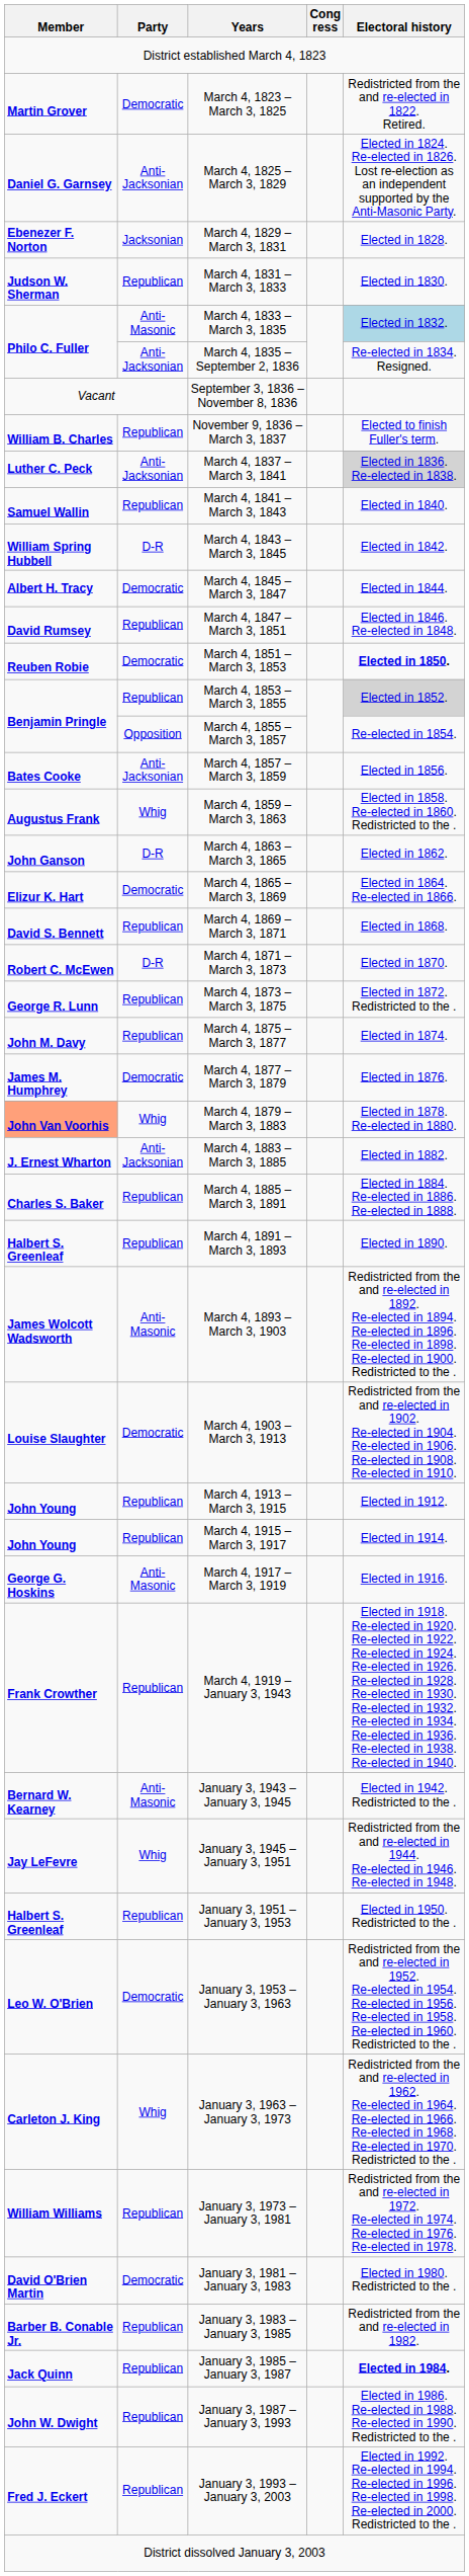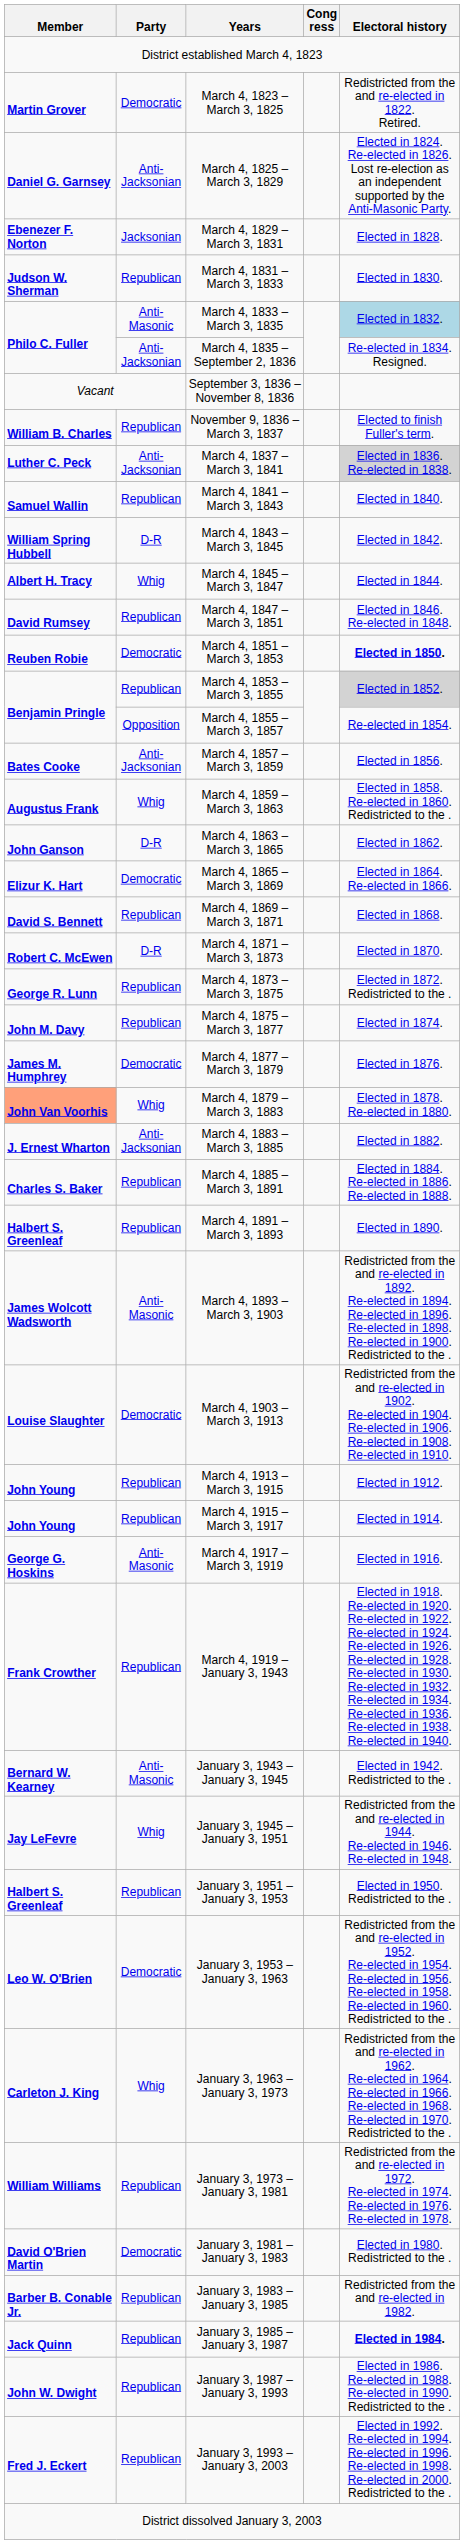 <table class=wikitable style="text-align:center">
 <tr valign=bottom>
 <th>Member</th>
 <th>Party</th>
 <th>Years</th>
 <th>Cong<br>ress</th>
 <th>Electoral history</th>
 </tr>
 <tr style="height:3em">
 <td colspan=5>District established March 4, 1823</td>
 </tr>
 <tr style="height:3em">
 <td align=left><br><strong><a href='#'>Martin Grover</a></strong><br></td>
 <td><a href='#'>Democratic</a></td>
 <td nowrap>March 4, 1823 –<br>March 3, 1825</td>
 <td></td>
 <td>Redistricted from the  and <a href='#'>re-elected in 1822</a>.<br>Retired.</td>
 </tr>
 <tr style="height:3em">
 <td align=left><br><strong><a href='#'>Daniel G. Garnsey</a></strong><br></td>
 <td><a href='#'>Anti-Jacksonian</a></td>
 <td nowrap>March 4, 1825 –<br>March 3, 1829</td>
 <td></td>
 <td><a href='#'>Elected in 1824</a>.<br><a href='#'>Re-elected in 1826</a>.<br>Lost re-election as an independent supported by the <a href='#'>Anti-Masonic Party</a>.</td>
 </tr>
 <tr style="height:3em">
 <td align=left><strong><a href='#'>Ebenezer F. Norton</a></strong><br></td>
 <td><a href='#'>Jacksonian</a></td>
 <td nowrap>March 4, 1829 –<br>March 3, 1831</td>
 <td></td>
 <td><a href='#'>Elected in 1828</a>.<br></td>
 </tr>
 <tr style="height:3em">
 <td align=left><br><strong><a href='#'>Judson W. Sherman</a></strong><br></td>
 <td><a href='#'>Republican</a></td>
 <td nowrap>March 4, 1831 –<br>March 3, 1833</td>
 <td></td>
 <td><a href='#'>Elected in 1830</a>.<br></td>
 </tr>
 <tr style="height:3em">
 <td align=left rowspan=2 nowrap><br><strong><a href='#'>Philo C. Fuller</a></strong><br></td>
 <td><a href='#'>Anti-Masonic</a></td>
 <td nowrap>March 4, 1833 –<br>March 3, 1835</td>
 <td rowspan=2></td>
 <td style="background: lightblue;"><a href='#'>Elected in 1832</a>.<br></td>
 </tr>
 <tr style="height:3em">
 <td><a href='#'>Anti-Jacksonian</a></td>
 <td nowrap>March 4, 1835 –<br>September 2, 1836</td>
 <td><a href='#'>Re-elected in 1834</a>.<br>Resigned.</td>
 </tr>
 <tr style="height:3em">
 <td colspan=2><em>Vacant</em></td>
 <td nowrap>September 3, 1836 –<br>November 8, 1836</td>
 <td></td>
 <td></td>
 </tr>
 <tr style="height:3em">
 <td align=left><br><strong><a href='#'>William B. Charles</a></strong><br></td>
 <td><a href='#'>Republican</a></td>
 <td nowrap>November 9, 1836 –<br>March 3, 1837</td>
 <td></td>
 <td><a href='#'>Elected to finish Fuller's term</a>.<br></td>
 </tr>
 <tr style="height:3em">
 <td align=left><strong><a href='#'>Luther C. Peck</a></strong><br></td>
 <td><a href='#'>Anti-Jacksonian</a></td>
 <td nowrap>March 4, 1837 –<br>March 3, 1841</td>
 <td></td>
 <td style="background: lightgrey;"><a href='#'>Elected in 1836</a>.<br><a href='#'>Re-elected in 1838</a>.<br></td>
 </tr>
 <tr style="height:3em">
 <td align=left><br><strong><a href='#'>Samuel Wallin</a></strong><br></td>
 <td><a href='#'>Republican</a></td>
 <td nowrap>March 4, 1841 –<br>March 3, 1843</td>
 <td></td>
 <td><a href='#'>Elected in 1840</a>.<br></td>
 </tr>
 <tr style="height:3em">
 <td align=left><br><strong><a href='#'>William Spring Hubbell</a></strong><br></td>
 <td><a href='#'>D-R</a></td>
 <td nowrap>March 4, 1843 –<br>March 3, 1845</td>
 <td></td>
 <td><a href='#'>Elected in 1842</a>.<br></td>
 </tr>
 <tr style="height:3em">
 <td align=left><strong><a href='#'>Albert H. Tracy</a></strong><br></td>
-<td><a href='#'>Democratic</a></td>
+<td><a href='#'>Whig</a></td>
 <td nowrap>March 4, 1845 –<br>March 3, 1847</td>
 <td></td>
 <td><a href='#'>Elected in 1844</a>.<br></td>
 </tr>
 <tr style="height:3em">
 <td align=left><br><strong><a href='#'>David Rumsey</a></strong><br></td>
 <td><a href='#'>Republican</a></td>
 <td nowrap>March 4, 1847 –<br>March 3, 1851</td>
 <td></td>
 <td><a href='#'>Elected in 1846</a>.<br><a href='#'>Re-elected in 1848</a>.<br></td>
 </tr>
 <tr style="height:3em">
 <td align=left><br><strong><a href='#'>Reuben Robie</a></strong><br></td>
 <td><a href='#'>Democratic</a></td>
 <td nowrap>March 4, 1851 –<br>March 3, 1853</td>
 <td></td>
 <td><strong><a href='#'>Elected in 1850</a>.<br></strong></td>
 </tr>
 <tr style="height:3em">
 <td align=left rowspan=2 nowrap><br><strong><a href='#'>Benjamin Pringle</a></strong><br></td>
 <td><a href='#'>Republican</a></td>
 <td nowrap>March 4, 1853 –<br>March 3, 1855</td>
 <td rowspan=2></td>
 <td style="background: lightgrey;"><a href='#'>Elected in 1852</a>.<br></td>
 </tr>
 <tr style="height:3em">
 <td><a href='#'>Opposition</a></td>
 <td nowrap>March 4, 1855 –<br>March 3, 1857</td>
 <td><a href='#'>Re-elected in 1854</a>.<br></td>
 </tr>
 <tr style="height:3em">
 <td align=left><br><strong><a href='#'>Bates Cooke</a></strong><br></td>
 <td><a href='#'>Anti-Jacksonian</a></td>
 <td nowrap>March 4, 1857 –<br>March 3, 1859</td>
 <td></td>
 <td><a href='#'>Elected in 1856</a>.<br></td>
 </tr>
 <tr style="height:3em">
 <td align=left><br><strong><a href='#'>Augustus Frank</a></strong><br></td>
 <td><a href='#'>Whig</a></td>
 <td nowrap>March 4, 1859 –<br>March 3, 1863</td>
 <td></td>
 <td><a href='#'>Elected in 1858</a>.<br><a href='#'>Re-elected in 1860</a>.<br>Redistricted to the .</td>
 </tr>
 <tr style="height:3em">
 <td align=left><br><strong><a href='#'>John Ganson</a></strong><br></td>
 <td><a href='#'>D-R</a></td>
 <td nowrap>March 4, 1863 –<br>March 3, 1865</td>
 <td></td>
 <td><a href='#'>Elected in 1862</a>.<br></td>
 </tr>
 <tr style="height:3em">
 <td align=left><br><strong><a href='#'>Elizur K. Hart</a></strong><br></td>
 <td><a href='#'>Democratic</a></td>
 <td nowrap>March 4, 1865 –<br>March 3, 1869</td>
 <td></td>
 <td><a href='#'>Elected in 1864</a>.<br><a href='#'>Re-elected in 1866</a>.<br></td>
 </tr>
 <tr style="height:3em">
 <td align=left><br><strong><a href='#'>David S. Bennett</a></strong><br></td>
 <td><a href='#'>Republican</a></td>
 <td nowrap>March 4, 1869 –<br>March 3, 1871</td>
 <td></td>
 <td><a href='#'>Elected in 1868</a>.<br></td>
 </tr>
 <tr style="height:3em">
 <td align=left><br><strong><a href='#'>Robert C. McEwen</a></strong><br></td>
 <td><a href='#'>D-R</a></td>
 <td nowrap>March 4, 1871 –<br>March 3, 1873</td>
 <td></td>
 <td><a href='#'>Elected in 1870</a>.<br></td>
 </tr>
 <tr style="height:3em">
 <td align=left><br><strong><a href='#'>George R. Lunn</a></strong><br></td>
 <td><a href='#'>Republican</a></td>
 <td nowrap>March 4, 1873 –<br>March 3, 1875</td>
 <td></td>
 <td><a href='#'>Elected in 1872</a>.<br>Redistricted to the .</td>
 </tr>
 <tr style="height:3em">
 <td align=left><br><strong><a href='#'>John M. Davy</a></strong><br></td>
 <td><a href='#'>Republican</a></td>
 <td nowrap>March 4, 1875 –<br>March 3, 1877</td>
 <td></td>
 <td><a href='#'>Elected in 1874</a>.<br></td>
 </tr>
 <tr style="height:3em">
 <td align=left><br><strong><a href='#'>James M. Humphrey</a></strong><br></td>
 <td><a href='#'>Democratic</a></td>
 <td nowrap>March 4, 1877 –<br>March 3, 1879</td>
 <td></td>
 <td><a href='#'>Elected in 1876</a>.<br></td>
 </tr>
 <tr style="height:3em">
 <td align=left style="background: lightsalmon;"><br><strong><a href='#'>John Van Voorhis</a></strong><br></td>
 <td><a href='#'>Whig</a></td>
 <td nowrap>March 4, 1879 –<br>March 3, 1883</td>
 <td></td>
 <td><a href='#'>Elected in 1878</a>.<br><a href='#'>Re-elected in 1880</a>.<br></td>
 </tr>
 <tr style="height:3em">
 <td align=left><br><strong><a href='#'>J. Ernest Wharton</a></strong><br></td>
 <td><a href='#'>Anti-Jacksonian</a></td>
 <td nowrap>March 4, 1883 –<br>March 3, 1885</td>
 <td></td>
 <td><a href='#'>Elected in 1882</a>.<br></td>
 </tr>
 <tr style="height:3em">
 <td align=left><br><strong><a href='#'>Charles S. Baker</a></strong><br></td>
 <td><a href='#'>Republican</a></td>
 <td nowrap>March 4, 1885 –<br>March 3, 1891</td>
 <td></td>
 <td><a href='#'>Elected in 1884</a>.<br><a href='#'>Re-elected in 1886</a>.<br><a href='#'>Re-elected in 1888</a>.<br></td>
 </tr>
 <tr style="height:3em">
 <td align=left><br><strong><a href='#'>Halbert S. Greenleaf</a></strong><br></td>
 <td><a href='#'>Republican</a></td>
 <td nowrap>March 4, 1891 –<br>March 3, 1893</td>
 <td></td>
 <td><a href='#'>Elected in 1890</a>.<br></td>
 </tr>
 <tr style="height:3em">
 <td align=left><br><strong><a href='#'>James Wolcott Wadsworth</a></strong><br></td>
 <td><a href='#'>Anti-Masonic</a></td>
 <td nowrap>March 4, 1893 –<br>March 3, 1903</td>
 <td></td>
 <td>Redistricted from the  and <a href='#'>re-elected in 1892</a>.<br><a href='#'>Re-elected in 1894</a>.<br><a href='#'>Re-elected in 1896</a>.<br><a href='#'>Re-elected in 1898</a>.<br><a href='#'>Re-elected in 1900</a>.<br>Redistricted to the .</td>
 </tr>
 <tr style="height:3em">
 <td align=left><br><strong><a href='#'>Louise Slaughter</a></strong><br></td>
 <td><a href='#'>Democratic</a></td>
 <td nowrap>March 4, 1903 –<br>March 3, 1913</td>
 <td></td>
 <td>Redistricted from the  and <a href='#'>re-elected in 1902</a>.<br><a href='#'>Re-elected in 1904</a>.<br><a href='#'>Re-elected in 1906</a>.<br><a href='#'>Re-elected in 1908</a>.<br><a href='#'>Re-elected in 1910</a>.<br></td>
 </tr>
 <tr style="height:3em">
 <td align=left><br><strong><a href='#'>John Young</a></strong><br></td>
 <td><a href='#'>Republican</a></td>
 <td nowrap>March 4, 1913 –<br>March 3, 1915</td>
 <td></td>
 <td><a href='#'>Elected in 1912</a>.<br></td>
 </tr>
 <tr style="height:3em">
 <td align=left><br><strong><a href='#'>John Young</a></strong><br></td>
 <td><a href='#'>Republican</a></td>
 <td nowrap>March 4, 1915 –<br>March 3, 1917</td>
 <td></td>
 <td><a href='#'>Elected in 1914</a>.<br></td>
 </tr>
 <tr style="height:3em">
 <td align=left><br><strong><a href='#'>George G. Hoskins</a></strong><br></td>
 <td><a href='#'>Anti-Masonic</a></td>
 <td nowrap>March 4, 1917 –<br>March 3, 1919</td>
 <td></td>
 <td><a href='#'>Elected in 1916</a>.<br></td>
 </tr>
 <tr style="height:3em">
 <td align=left><br><strong><a href='#'>Frank Crowther</a></strong><br></td>
 <td><a href='#'>Republican</a></td>
 <td nowrap>March 4, 1919 –<br>January 3, 1943</td>
 <td></td>
 <td><a href='#'>Elected in 1918</a>.<br><a href='#'>Re-elected in 1920</a>.<br><a href='#'>Re-elected in 1922</a>.<br><a href='#'>Re-elected in 1924</a>.<br><a href='#'>Re-elected in 1926</a>.<br><a href='#'>Re-elected in 1928</a>.<br><a href='#'>Re-elected in 1930</a>.<br><a href='#'>Re-elected in 1932</a>.<br><a href='#'>Re-elected in 1934</a>.<br><a href='#'>Re-elected in 1936</a>.<br><a href='#'>Re-elected in 1938</a>.<br><a href='#'>Re-elected in 1940</a>.<br></td>
 </tr>
 <tr style="height:3em">
 <td align=left><br><strong><a href='#'>Bernard W. Kearney</a></strong><br></td>
 <td><a href='#'>Anti-Masonic</a></td>
 <td nowrap>January 3, 1943 –<br>January 3, 1945</td>
 <td></td>
 <td><a href='#'>Elected in 1942</a>.<br>Redistricted to the .</td>
 </tr>
 <tr style="height:3em">
 <td align=left><br><strong><a href='#'>Jay LeFevre</a></strong><br></td>
 <td><a href='#'>Whig</a></td>
 <td nowrap>January 3, 1945 –<br>January 3, 1951</td>
 <td></td>
 <td>Redistricted from the  and <a href='#'>re-elected in 1944</a>.<br><a href='#'>Re-elected in 1946</a>.<br><a href='#'>Re-elected in 1948</a>.<br></td>
 </tr>
 <tr style="height:3em">
 <td align=left><br><strong><a href='#'>Halbert S. Greenleaf</a></strong><br></td>
 <td><a href='#'>Republican</a></td>
 <td nowrap>January 3, 1951 –<br>January 3, 1953</td>
 <td></td>
 <td><a href='#'>Elected in 1950</a>.<br>Redistricted to the .</td>
 </tr>
 <tr style="height:3em">
 <td align=left><br><strong><a href='#'>Leo W. O'Brien</a></strong><br></td>
 <td><a href='#'>Democratic</a></td>
 <td nowrap>January 3, 1953 –<br>January 3, 1963</td>
 <td></td>
 <td>Redistricted from the  and <a href='#'>re-elected in 1952</a>.<br><a href='#'>Re-elected in 1954</a>.<br><a href='#'>Re-elected in 1956</a>.<br><a href='#'>Re-elected in 1958</a>.<br><a href='#'>Re-elected in 1960</a>.<br>Redistricted to the .</td>
 </tr>
 <tr style="height:3em">
 <td align=left><br><strong><a href='#'>Carleton J. King</a></strong><br></td>
 <td><a href='#'>Whig</a></td>
 <td nowrap>January 3, 1963 –<br>January 3, 1973</td>
 <td></td>
 <td>Redistricted from the  and <a href='#'>re-elected in 1962</a>.<br><a href='#'>Re-elected in 1964</a>.<br><a href='#'>Re-elected in 1966</a>.<br><a href='#'>Re-elected in 1968</a>.<br><a href='#'>Re-elected in 1970</a>.<br>Redistricted to the .</td>
 </tr>
 <tr style="height:3em">
 <td align=left><strong><a href='#'>William Williams</a></strong><br></td>
 <td><a href='#'>Republican</a></td>
 <td nowrap>January 3, 1973 –<br>January 3, 1981</td>
 <td></td>
 <td>Redistricted from the  and <a href='#'>re-elected in 1972</a>.<br><a href='#'>Re-elected in 1974</a>.<br><a href='#'>Re-elected in 1976</a>.<br><a href='#'>Re-elected in 1978</a>.<br></td>
 </tr>
 <tr style="height:3em">
 <td align=left><br><strong><a href='#'>David O'Brien Martin</a></strong><br></td>
 <td><a href='#'>Democratic</a></td>
 <td nowrap>January 3, 1981 –<br>January 3, 1983</td>
 <td></td>
 <td><a href='#'>Elected in 1980</a>.<br>Redistricted to the .</td>
 </tr>
 <tr style="height:3em">
 <td align=left><br><strong><a href='#'>Barber B. Conable Jr.</a></strong><br></td>
 <td><a href='#'>Republican</a></td>
 <td nowrap>January 3, 1983 –<br>January 3, 1985</td>
 <td></td>
 <td>Redistricted from the  and <a href='#'>re-elected in 1982</a>.<br></td>
 </tr>
 <tr style="height:3em">
 <td align=left><br><strong><a href='#'>Jack Quinn</a></strong><br></td>
 <td><a href='#'>Republican</a></td>
 <td nowrap>January 3, 1985 –<br>January 3, 1987</td>
 <td></td>
 <td><strong><a href='#'>Elected in 1984</a>.<br></strong></td>
 </tr>
 <tr style="height:3em">
 <td align=left><br><strong><a href='#'>John W. Dwight</a></strong><br></td>
 <td><a href='#'>Republican</a></td>
 <td nowrap>January 3, 1987 –<br>January 3, 1993</td>
 <td></td>
 <td><a href='#'>Elected in 1986</a>.<br><a href='#'>Re-elected in 1988</a>.<br><a href='#'>Re-elected in 1990</a>.<br>Redistricted to the .</td>
 </tr>
 <tr style="height:3em">
 <td align=left><br><strong><a href='#'>Fred J. Eckert</a></strong><br></td>
 <td><a href='#'>Republican</a></td>
 <td nowrap>January 3, 1993 –<br>January 3, 2003</td>
 <td></td>
 <td><a href='#'>Elected in 1992</a>.<br><a href='#'>Re-elected in 1994</a>.<br><a href='#'>Re-elected in 1996</a>.<br><a href='#'>Re-elected in 1998</a>.<br><a href='#'>Re-elected in 2000</a>.<br>Redistricted to the .</td>
 </tr>
 <tr style="height:3em">
 <td colspan=5>District dissolved January 3, 2003</td>
 </tr>
 </table>
